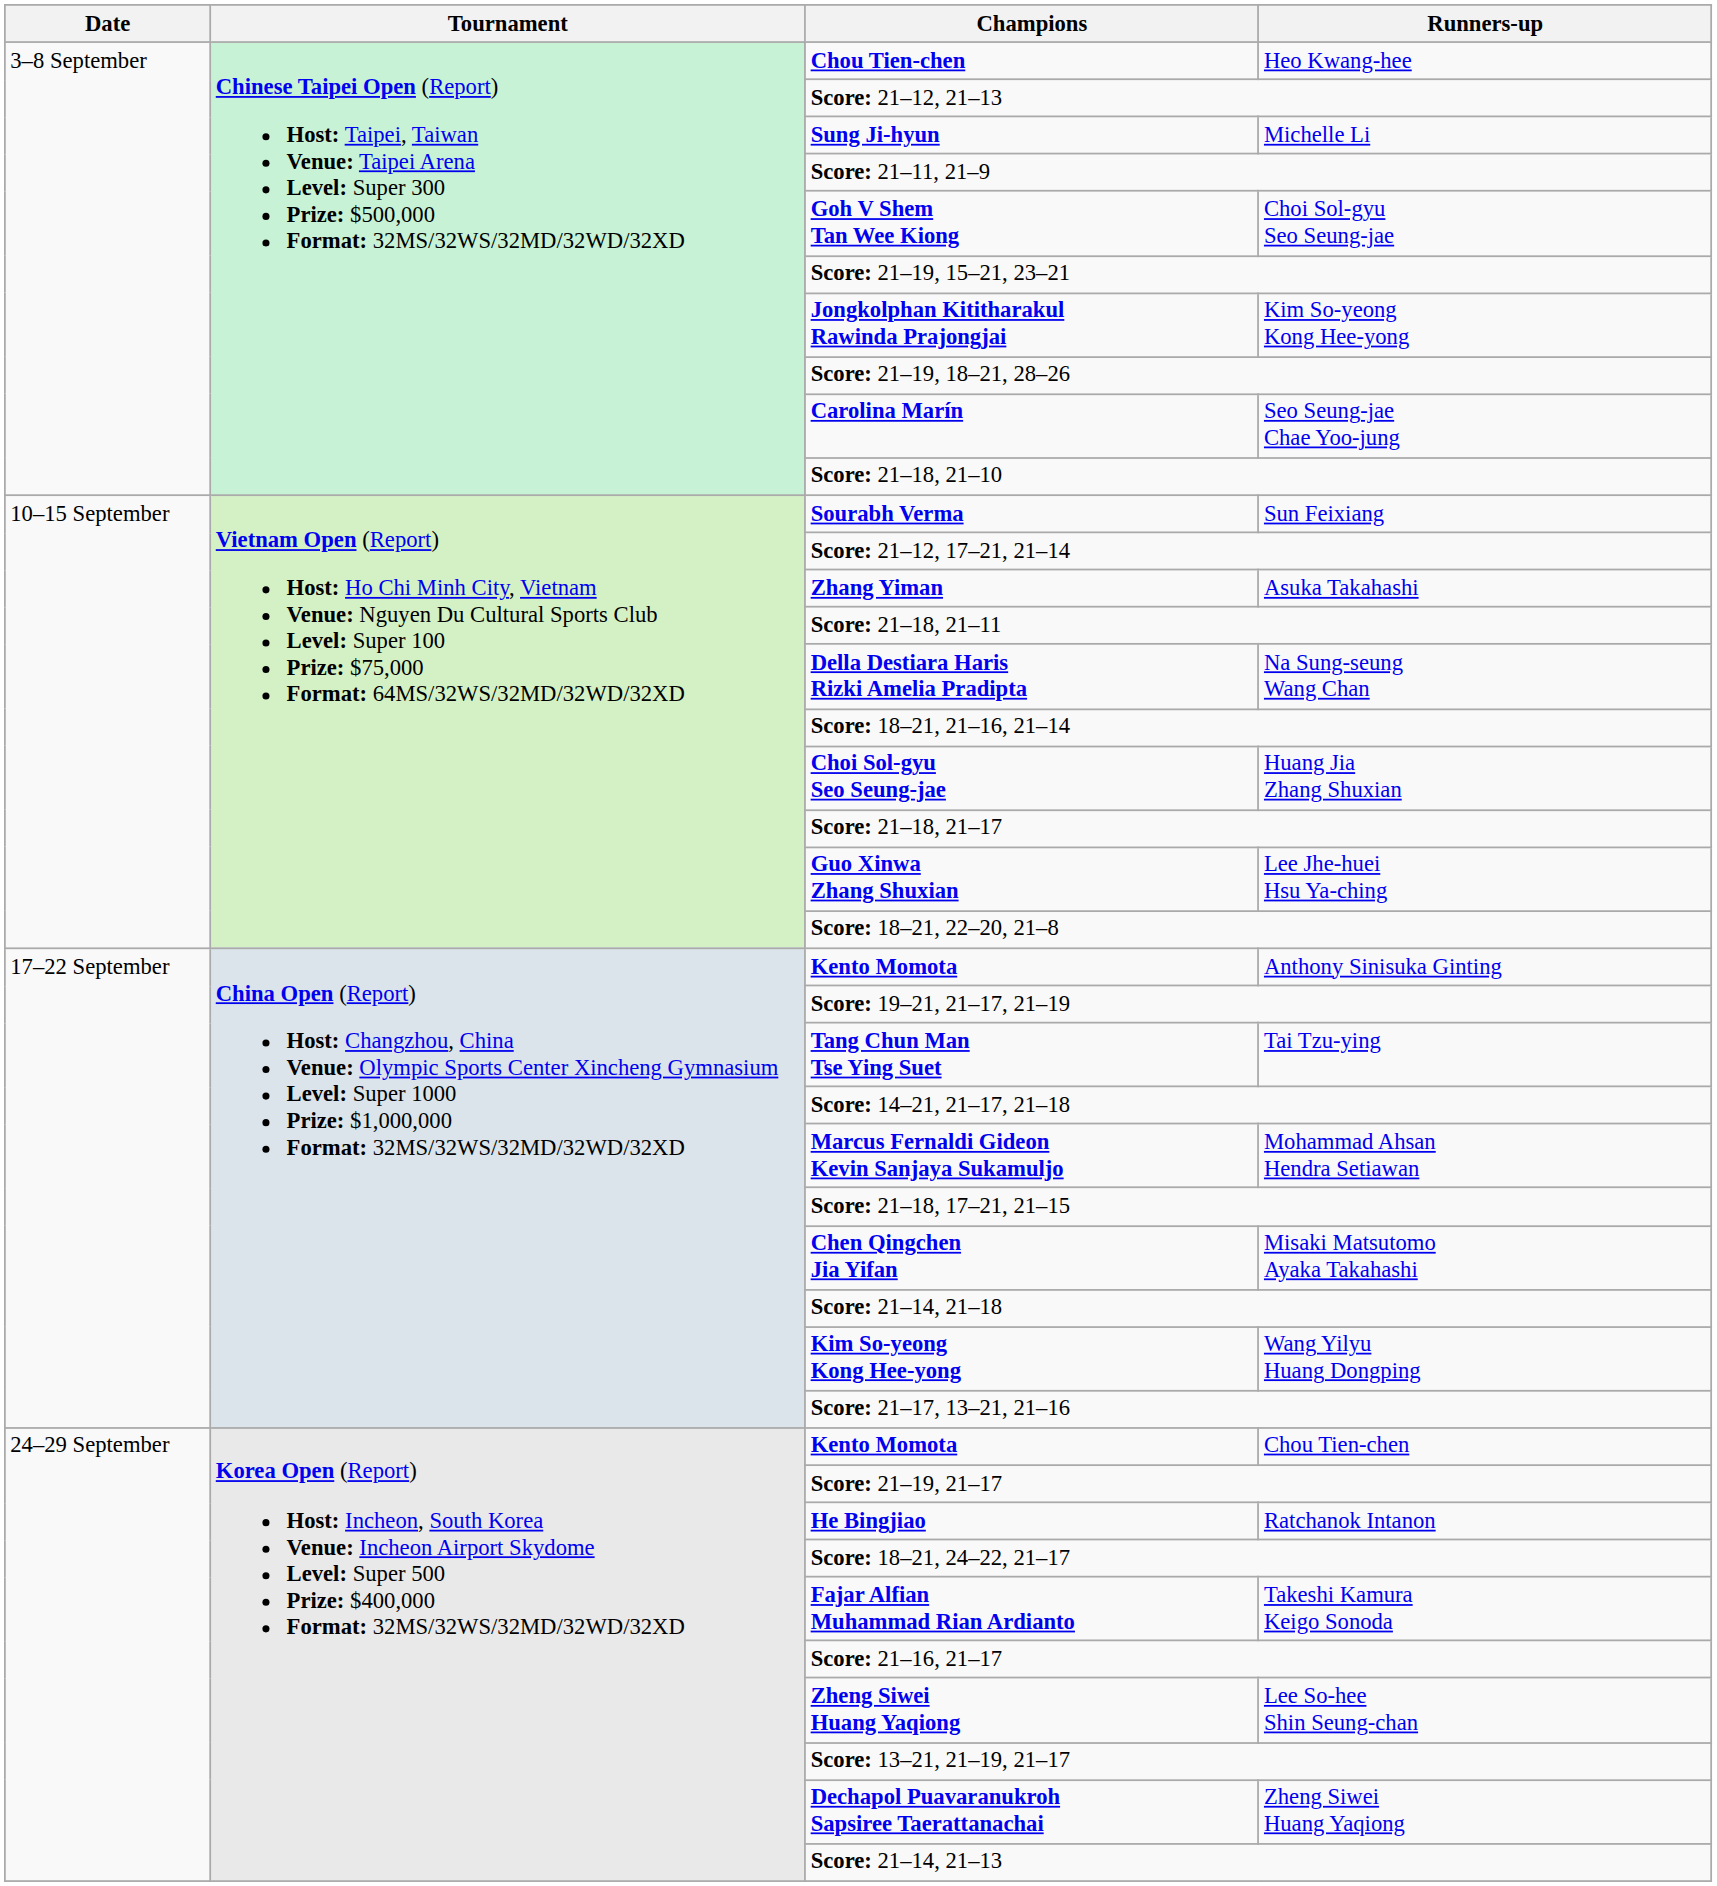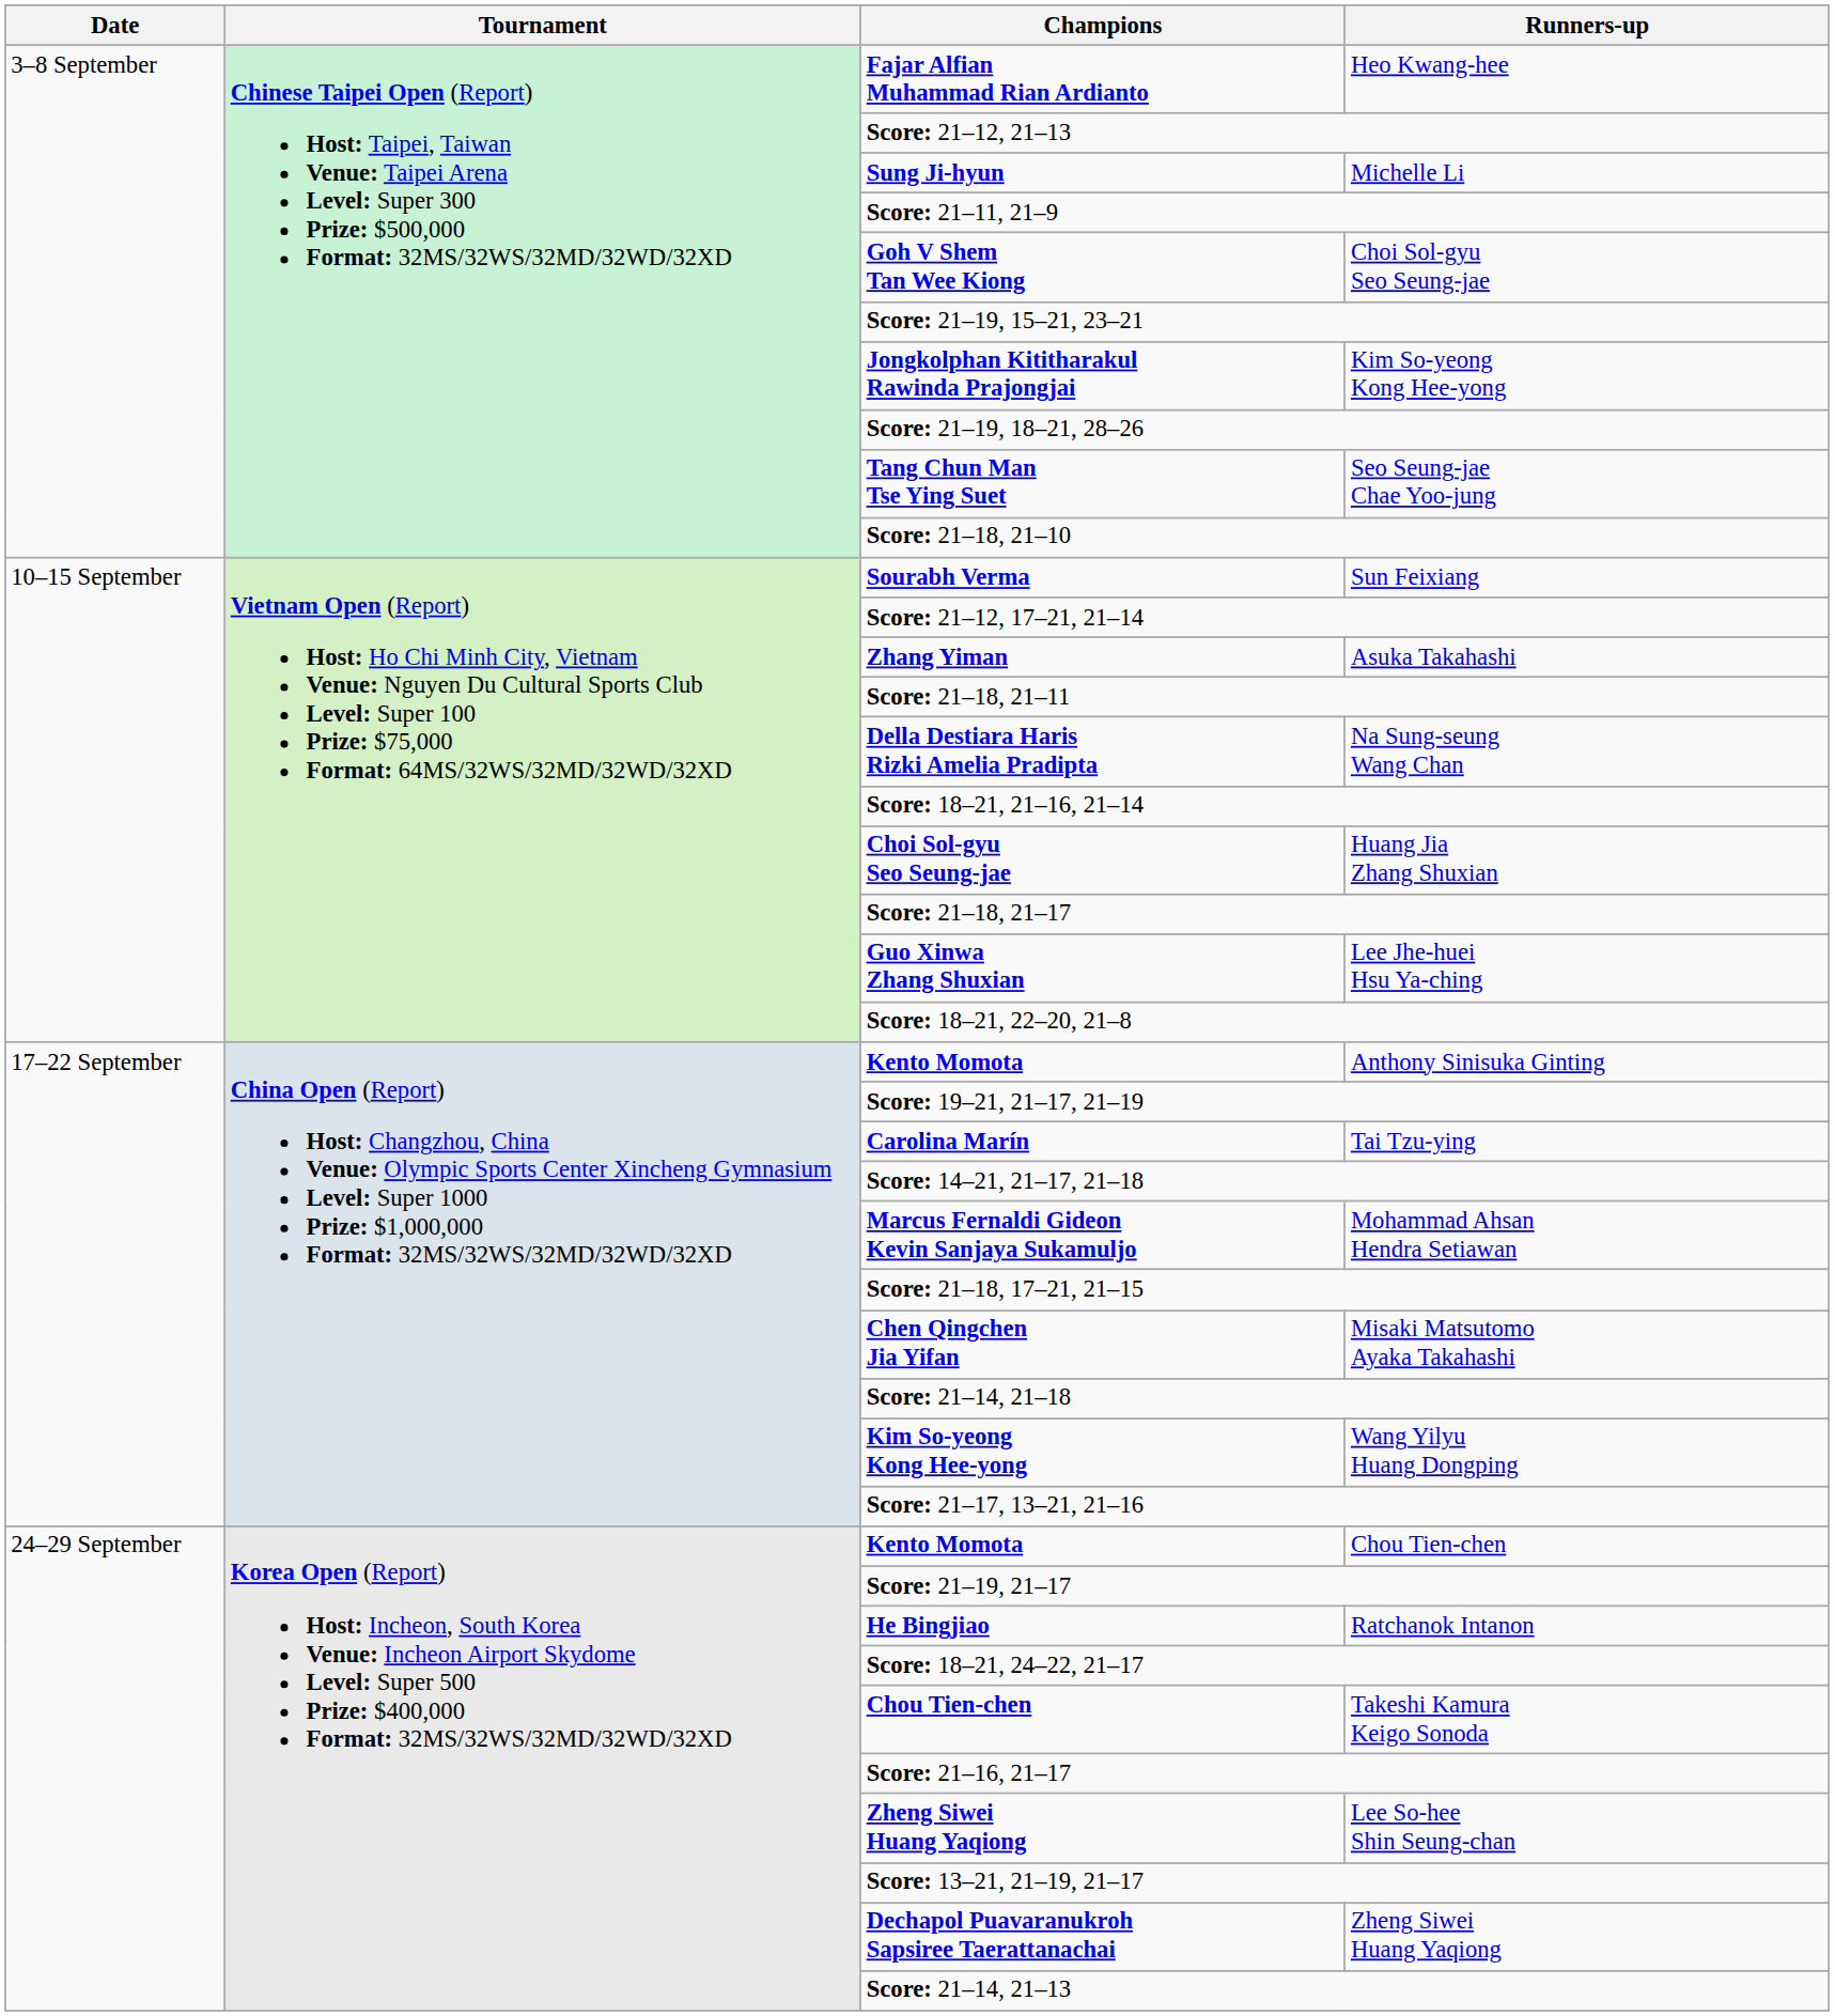 <table class=wikitable style=font-size:80%>
 <tr>
 <th width=110>Date</th>
 <th width=330>Tournament</th>
 <th width=250>Champions</th>
 <th width=250>Runners-up</th>
 </tr>
 <tr valign=top>
 <td rowspan=10>3–8 September</td>
 <td style="background:#C7F2D5;" rowspan="10"><br><strong><a href='#'>Chinese Taipei Open</a></strong> (<a href='#'>Report</a>)<ul><li><strong>Host:</strong> <a href='#'>Taipei</a>, <a href='#'>Taiwan</a></li><li><strong>Venue:</strong> <a href='#'>Taipei Arena</a></li><li><strong>Level:</strong> Super 300</li><li><strong>Prize:</strong> $500,000</li><li><strong>Format:</strong> 32MS/32WS/32MD/32WD/32XD</li></ul></td>
-<td><strong> <a href='#'>Chou Tien-chen</a></strong></td>
+<td><strong> <a href='#'>Fajar Alfian</a><br> <a href='#'>Muhammad Rian Ardianto</a></strong></td>
 <td> <a href='#'>Heo Kwang-hee</a></td>
 </tr>
 <tr>
 <td colspan=2><strong>Score:</strong> 21–12, 21–13</td>
 </tr>
 <tr valign=top>
 <td><strong> <a href='#'>Sung Ji-hyun</a></strong></td>
 <td> <a href='#'>Michelle Li</a></td>
 </tr>
 <tr>
 <td colspan=2><strong>Score:</strong> 21–11, 21–9</td>
 </tr>
 <tr valign=top>
 <td><strong> <a href='#'>Goh V Shem</a><br> <a href='#'>Tan Wee Kiong</a></strong></td>
 <td> <a href='#'>Choi Sol-gyu</a><br> <a href='#'>Seo Seung-jae</a></td>
 </tr>
 <tr>
 <td colspan=2><strong>Score:</strong> 21–19, 15–21, 23–21</td>
 </tr>
 <tr valign=top>
 <td><strong> <a href='#'>Jongkolphan Kititharakul</a><br> <a href='#'>Rawinda Prajongjai</a></strong></td>
 <td> <a href='#'>Kim So-yeong</a><br> <a href='#'>Kong Hee-yong</a></td>
 </tr>
 <tr>
 <td colspan=2><strong>Score:</strong> 21–19, 18–21, 28–26</td>
 </tr>
 <tr valign=top>
-<td><strong> <a href='#'>Carolina Marín</a></strong></td>
+<td><strong> <a href='#'>Tang Chun Man</a><br> <a href='#'>Tse Ying Suet</a></strong></td>
 <td> <a href='#'>Seo Seung-jae</a><br> <a href='#'>Chae Yoo-jung</a></td>
 </tr>
 <tr>
 <td colspan=2><strong>Score:</strong> 21–18, 21–10</td>
 </tr>
 <tr valign=top>
 <td rowspan=10>10–15 September</td>
 <td style="background:#D4F1C5;" rowspan="10"><br><strong><a href='#'>Vietnam Open</a></strong> (<a href='#'>Report</a>)<ul><li><strong>Host:</strong> <a href='#'>Ho Chi Minh City</a>, <a href='#'>Vietnam</a></li><li><strong>Venue:</strong> Nguyen Du Cultural Sports Club</li><li><strong>Level:</strong> Super 100</li><li><strong>Prize:</strong> $75,000</li><li><strong>Format:</strong> 64MS/32WS/32MD/32WD/32XD</li></ul></td>
 <td><strong> <a href='#'>Sourabh Verma</a></strong></td>
 <td> <a href='#'>Sun Feixiang</a></td>
 </tr>
 <tr>
 <td colspan=2><strong>Score:</strong> 21–12, 17–21, 21–14</td>
 </tr>
 <tr valign=top>
 <td><strong> <a href='#'>Zhang Yiman</a></strong></td>
 <td> <a href='#'>Asuka Takahashi</a></td>
 </tr>
 <tr>
 <td colspan=2><strong>Score:</strong> 21–18, 21–11</td>
 </tr>
 <tr valign=top>
 <td><strong> <a href='#'>Della Destiara Haris</a><br> <a href='#'>Rizki Amelia Pradipta</a></strong></td>
 <td> <a href='#'>Na Sung-seung</a><br> <a href='#'>Wang Chan</a></td>
 </tr>
 <tr>
 <td colspan=2><strong>Score:</strong> 18–21, 21–16, 21–14</td>
 </tr>
 <tr valign=top>
 <td><strong> <a href='#'>Choi Sol-gyu</a><br> <a href='#'>Seo Seung-jae</a></strong></td>
 <td> <a href='#'>Huang Jia</a><br> <a href='#'>Zhang Shuxian</a></td>
 </tr>
 <tr>
 <td colspan=2><strong>Score:</strong> 21–18, 21–17</td>
 </tr>
 <tr valign=top>
 <td><strong> <a href='#'>Guo Xinwa</a><br> <a href='#'>Zhang Shuxian</a></strong></td>
 <td> <a href='#'>Lee Jhe-huei</a><br> <a href='#'>Hsu Ya-ching</a></td>
 </tr>
 <tr>
 <td colspan=2><strong>Score:</strong> 18–21, 22–20, 21–8</td>
 </tr>
 <tr valign=top>
 <td rowspan=10>17–22 September</td>
 <td style="background:#DAE4EA;" rowspan="10"><br><strong><a href='#'>China Open</a></strong> (<a href='#'>Report</a>)<ul><li><strong>Host:</strong> <a href='#'>Changzhou</a>, <a href='#'>China</a></li><li><strong>Venue:</strong> <a href='#'>Olympic Sports Center Xincheng Gymnasium</a></li><li><strong>Level:</strong> Super 1000</li><li><strong>Prize:</strong> $1,000,000</li><li><strong>Format:</strong> 32MS/32WS/32MD/32WD/32XD</li></ul></td>
 <td><strong> <a href='#'>Kento Momota</a></strong></td>
 <td> <a href='#'>Anthony Sinisuka Ginting</a></td>
 </tr>
 <tr>
 <td colspan=2><strong>Score:</strong> 19–21, 21–17, 21–19</td>
 </tr>
 <tr valign=top>
-<td><strong> <a href='#'>Tang Chun Man</a><br> <a href='#'>Tse Ying Suet</a></strong></td>
+<td><strong> <a href='#'>Carolina Marín</a></strong></td>
 <td> <a href='#'>Tai Tzu-ying</a></td>
 </tr>
 <tr>
 <td colspan=2><strong>Score:</strong> 14–21, 21–17, 21–18</td>
 </tr>
 <tr valign=top>
 <td><strong> <a href='#'>Marcus Fernaldi Gideon</a><br> <a href='#'>Kevin Sanjaya Sukamuljo</a></strong></td>
 <td> <a href='#'>Mohammad Ahsan</a><br> <a href='#'>Hendra Setiawan</a></td>
 </tr>
 <tr>
 <td colspan=2><strong>Score:</strong> 21–18, 17–21, 21–15</td>
 </tr>
 <tr valign=top>
 <td><strong> <a href='#'>Chen Qingchen</a><br> <a href='#'>Jia Yifan</a></strong></td>
 <td> <a href='#'>Misaki Matsutomo</a><br> <a href='#'>Ayaka Takahashi</a></td>
 </tr>
 <tr>
 <td colspan=2><strong>Score:</strong> 21–14, 21–18</td>
 </tr>
 <tr valign=top>
 <td><strong> <a href='#'>Kim So-yeong</a><br> <a href='#'>Kong Hee-yong</a></strong></td>
 <td> <a href='#'>Wang Yilyu</a><br> <a href='#'>Huang Dongping</a></td>
 </tr>
 <tr>
 <td colspan=2><strong>Score:</strong> 21–17, 13–21, 21–16</td>
 </tr>
 <tr valign=top>
 <td rowspan=10>24–29 September</td>
 <td style="background:#E9E9E9;" rowspan="10"><br><strong><a href='#'>Korea Open</a></strong> (<a href='#'>Report</a>)<ul><li><strong>Host:</strong> <a href='#'>Incheon</a>,  <a href='#'>South Korea</a></li><li><strong>Venue:</strong> <a href='#'>Incheon Airport Skydome</a></li><li><strong>Level:</strong> Super 500</li><li><strong>Prize:</strong> $400,000</li><li><strong>Format:</strong> 32MS/32WS/32MD/32WD/32XD</li></ul></td>
 <td><strong> <a href='#'>Kento Momota</a></strong></td>
 <td> <a href='#'>Chou Tien-chen</a></td>
 </tr>
 <tr>
 <td colspan=2><strong>Score:</strong> 21–19, 21–17</td>
 </tr>
 <tr valign=top>
 <td><strong> <a href='#'>He Bingjiao</a></strong></td>
 <td> <a href='#'>Ratchanok Intanon</a></td>
 </tr>
 <tr>
 <td colspan=2><strong>Score:</strong> 18–21, 24–22, 21–17</td>
 </tr>
 <tr valign=top>
-<td><strong> <a href='#'>Fajar Alfian</a><br> <a href='#'>Muhammad Rian Ardianto</a></strong></td>
+<td><strong> <a href='#'>Chou Tien-chen</a></strong></td>
 <td> <a href='#'>Takeshi Kamura</a><br> <a href='#'>Keigo Sonoda</a></td>
 </tr>
 <tr>
 <td colspan=2><strong>Score:</strong> 21–16, 21–17</td>
 </tr>
 <tr valign=top>
 <td><strong> <a href='#'>Zheng Siwei</a><br> <a href='#'>Huang Yaqiong</a></strong></td>
 <td> <a href='#'>Lee So-hee</a><br> <a href='#'>Shin Seung-chan</a></td>
 </tr>
 <tr>
 <td colspan=2><strong>Score:</strong> 13–21, 21–19, 21–17</td>
 </tr>
 <tr valign=top>
 <td><strong> <a href='#'>Dechapol Puavaranukroh</a><br> <a href='#'>Sapsiree Taerattanachai</a></strong></td>
 <td> <a href='#'>Zheng Siwei</a><br> <a href='#'>Huang Yaqiong</a></td>
 </tr>
 <tr>
 <td colspan=2><strong>Score:</strong> 21–14, 21–13</td>
 </tr>
 </table>
